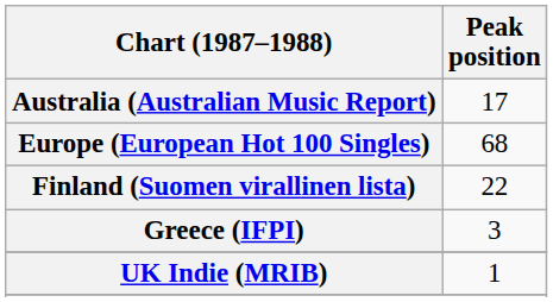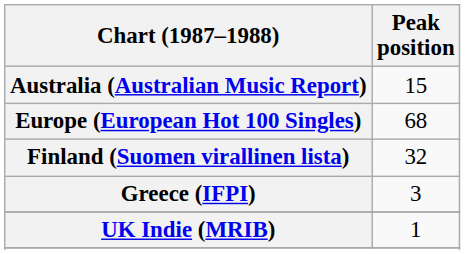 <table class="wikitable sortable plainrowheaders" style="text-align:center">
 <tr>
 <th scope="col">Chart (1987–1988)</th>
 <th scope="col">Peak<br>position</th>
 </tr>
 <tr>
 <th scope="row">Australia (<a href='#'>Australian Music Report</a>)</th>
-<td>17</td>
+<td>15</td>
 </tr>
 <tr>
 <th scope="row">Europe (<a href='#'>European Hot 100 Singles</a>)</th>
 <td>68</td>
 </tr>
 <tr>
 <th scope="row">Finland (<a href='#'>Suomen virallinen lista</a>)</th>
-<td>22</td>
+<td>32</td>
 </tr>
 <tr>
 <th scope="row">Greece (<a href='#'>IFPI</a>)</th>
 <td>3</td>
 </tr>
 <tr>
 </tr>
 <tr>
 </tr>
 <tr>
 </tr>
 <tr>
 </tr>
 <tr>
 <th scope="row"><a href='#'>UK Indie</a> (<a href='#'>MRIB</a>)</th>
 <td>1</td>
 </tr>
 <tr>
 </tr>
 <tr>
 </tr>
 <tr>
 </tr>
 </table>
